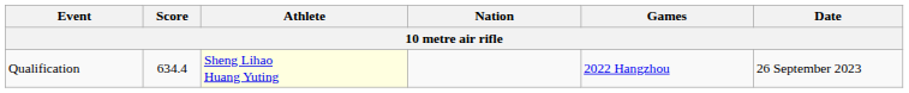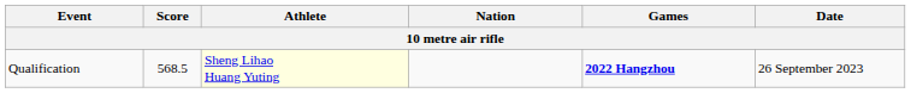 <table class="wikitable" style="font-size:95%; width: 80%;">
 <tr>
 <th width=12%>Event</th>
 <th width=5%>Score</th>
 <th width=18%>Athlete</th>
 <th width=15%>Nation</th>
 <th width=15%>Games</th>
 <th width=13%>Date</th>
 </tr>
 <tr>
 <th colspan="6">10 metre air rifle</th>
 </tr>
 <tr>
 <td>Qualification</td>
-<td align="center">634.4</td>
+<td align="center">568.5</td>
 <td style="background: lightyellow;"><a href='#'>Sheng Lihao</a><br><a href='#'>Huang Yuting</a></td>
 <td></td>
-<td><a href='#'>2022 Hangzhou</a></td>
+<td><strong><a href='#'>2022 Hangzhou</a></strong></td>
 <td>26 September 2023</td>
 </tr>
 </table>
